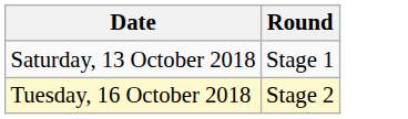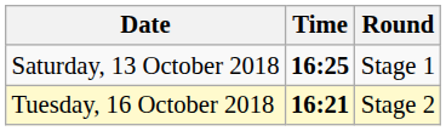 <table class="wikitable">
 <tr>
 <th>Date</th>
+<th>Time</th>
 <th>Round</th>
 </tr>
 <tr>
 <td>Saturday, 13 October 2018</td>
+<td><strong>16:25</strong></td>
 <td>Stage 1</td>
 </tr>
 <tr style=background:lemonchiffon>
 <td>Tuesday, 16 October 2018</td>
+<td><strong>16:21</strong></td>
 <td>Stage 2</td>
 </tr>
 </table>
